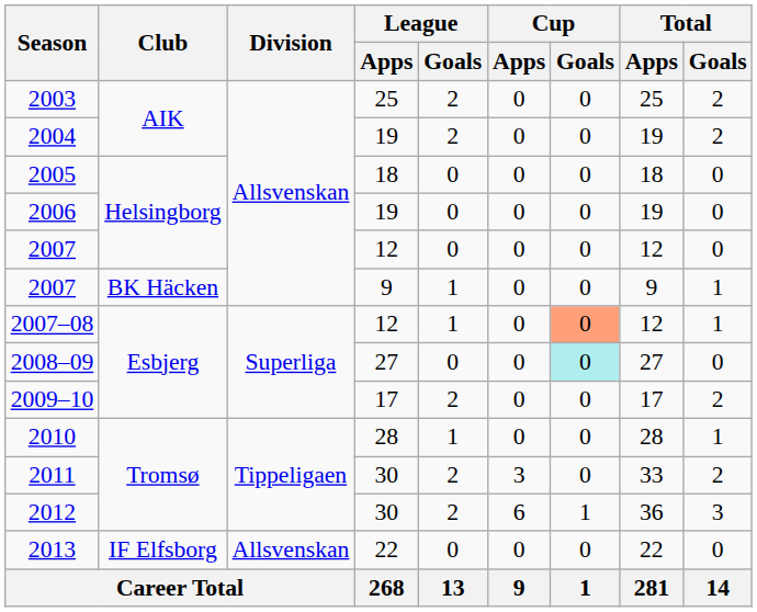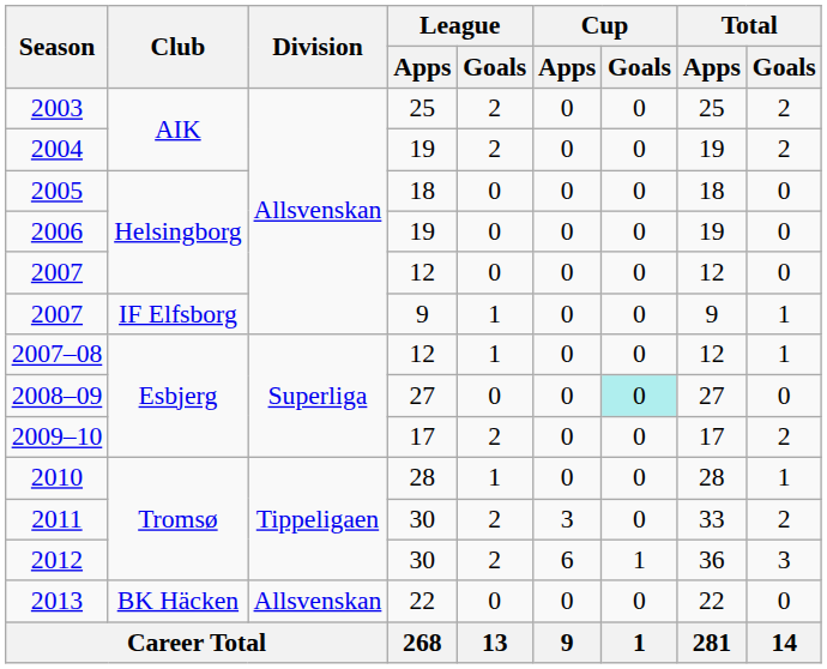 <table class="wikitable" style="text-align: center;">
 <tr>
 <th rowspan="2">Season</th>
 <th rowspan="2">Club</th>
 <th rowspan="2">Division</th>
 <th colspan="2">League</th>
 <th colspan="2">Cup</th>
 <th colspan="2">Total</th>
 </tr>
 <tr>
 <th>Apps</th>
 <th>Goals</th>
 <th>Apps</th>
 <th>Goals</th>
 <th>Apps</th>
 <th>Goals</th>
 </tr>
 <tr>
 <td><a href='#'>2003</a></td>
 <td rowspan="2" valign="center"><a href='#'>AIK</a></td>
 <td rowspan="6" valign="center"><a href='#'>Allsvenskan</a></td>
 <td>25</td>
 <td>2</td>
 <td>0</td>
 <td>0</td>
 <td>25</td>
 <td>2</td>
 </tr>
 <tr>
 <td><a href='#'>2004</a></td>
 <td>19</td>
 <td>2</td>
 <td>0</td>
 <td>0</td>
 <td>19</td>
 <td>2</td>
 </tr>
 <tr>
 <td><a href='#'>2005</a></td>
 <td rowspan="3" valign="center"><a href='#'>Helsingborg</a></td>
 <td>18</td>
 <td>0</td>
 <td>0</td>
 <td>0</td>
 <td>18</td>
 <td>0</td>
 </tr>
 <tr>
 <td><a href='#'>2006</a></td>
 <td>19</td>
 <td>0</td>
 <td>0</td>
 <td>0</td>
 <td>19</td>
 <td>0</td>
 </tr>
 <tr>
 <td><a href='#'>2007</a></td>
 <td>12</td>
 <td>0</td>
 <td>0</td>
 <td>0</td>
 <td>12</td>
 <td>0</td>
 </tr>
 <tr>
 <td><a href='#'>2007</a></td>
-<td rowspan="1" valign="center"><a href='#'>BK Häcken</a></td>
+<td rowspan="1" valign="center"><a href='#'>IF Elfsborg</a></td>
 <td>9</td>
 <td>1</td>
 <td>0</td>
 <td>0</td>
 <td>9</td>
 <td>1</td>
 </tr>
 <tr>
 <td><a href='#'>2007–08</a></td>
 <td rowspan="3" valign="center"><a href='#'>Esbjerg</a></td>
 <td rowspan="3" valign="center"><a href='#'>Superliga</a></td>
 <td>12</td>
 <td>1</td>
 <td>0</td>
-<td style="background: lightsalmon;">0</td>
+<td>0</td>
 <td>12</td>
 <td>1</td>
 </tr>
 <tr>
 <td><a href='#'>2008–09</a></td>
 <td>27</td>
 <td>0</td>
 <td>0</td>
 <td style="background: paleturquoise;">0</td>
 <td>27</td>
 <td>0</td>
 </tr>
 <tr>
 <td><a href='#'>2009–10</a></td>
 <td>17</td>
 <td>2</td>
 <td>0</td>
 <td>0</td>
 <td>17</td>
 <td>2</td>
 </tr>
 <tr>
 <td><a href='#'>2010</a></td>
 <td rowspan="3" valign="center"><a href='#'>Tromsø</a></td>
 <td rowspan="3" valign="center"><a href='#'>Tippeligaen</a></td>
 <td>28</td>
 <td>1</td>
 <td>0</td>
 <td>0</td>
 <td>28</td>
 <td>1</td>
 </tr>
 <tr>
 <td><a href='#'>2011</a></td>
 <td>30</td>
 <td>2</td>
 <td>3</td>
 <td>0</td>
 <td>33</td>
 <td>2</td>
 </tr>
 <tr>
 <td><a href='#'>2012</a></td>
 <td>30</td>
 <td>2</td>
 <td>6</td>
 <td>1</td>
 <td>36</td>
 <td>3</td>
 </tr>
 <tr>
 <td><a href='#'>2013</a></td>
-<td rowspan="1" valign="center"><a href='#'>IF Elfsborg</a></td>
+<td rowspan="1" valign="center"><a href='#'>BK Häcken</a></td>
 <td rowspan="1" valign="center"><a href='#'>Allsvenskan</a></td>
 <td>22</td>
 <td>0</td>
 <td>0</td>
 <td>0</td>
 <td>22</td>
 <td>0</td>
 </tr>
 <tr>
 <th colspan="3">Career Total</th>
 <th>268</th>
 <th>13</th>
 <th>9</th>
 <th>1</th>
 <th>281</th>
 <th>14</th>
 </tr>
 </table>
